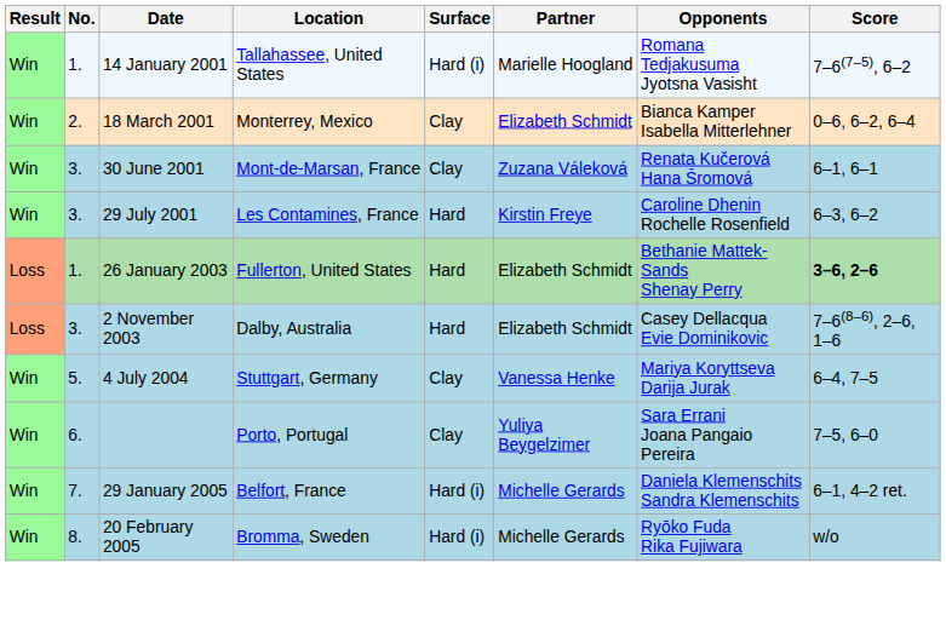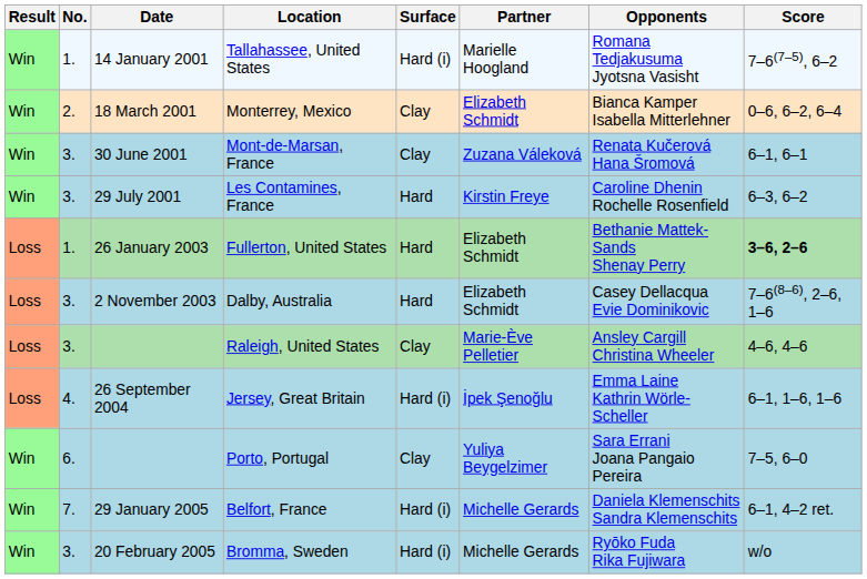 <table class="sortable wikitable" style="font-size:97%;">
 <tr>
 <th>Result</th>
 <th>No.</th>
 <th>Date</th>
 <th>Location</th>
 <th>Surface</th>
 <th>Partner</th>
 <th>Opponents</th>
 <th class="unsortable">Score</th>
 </tr>
 <tr style="background:#f0f8ff;">
 <td style="background:#98fb98;">Win</td>
 <td>1.</td>
 <td>14 January 2001</td>
 <td><a href='#'>Tallahassee</a>, United States</td>
 <td>Hard (i)</td>
 <td> Marielle Hoogland</td>
 <td> <a href='#'>Romana Tedjakusuma</a> <br>  Jyotsna Vasisht</td>
 <td>7–6<sup>(7–5)</sup>, 6–2</td>
 </tr>
 <tr style="background:#ffe4c4;">
 <td style="background:#98fb98;">Win</td>
 <td>2.</td>
 <td>18 March 2001</td>
 <td>Monterrey, Mexico</td>
 <td>Clay</td>
 <td> <a href='#'>Elizabeth Schmidt</a></td>
 <td> Bianca Kamper <br>  Isabella Mitterlehner</td>
 <td>0–6, 6–2, 6–4</td>
 </tr>
 <tr style="background:lightblue;">
 <td style="background:#98fb98;">Win</td>
 <td>3.</td>
 <td>30 June 2001</td>
 <td><a href='#'>Mont-de-Marsan</a>, France</td>
 <td>Clay</td>
 <td> <a href='#'>Zuzana Váleková</a></td>
 <td> <a href='#'>Renata Kučerová</a> <br>  <a href='#'>Hana Šromová</a></td>
 <td>6–1, 6–1</td>
 </tr>
 <tr style="background:lightblue;">
 <td style="background:#98fb98;">Win</td>
 <td>3.</td>
 <td>29 July 2001</td>
 <td><a href='#'>Les Contamines</a>, France</td>
 <td>Hard</td>
 <td> <a href='#'>Kirstin Freye</a></td>
 <td> <a href='#'>Caroline Dhenin</a> <br>  Rochelle Rosenfield</td>
 <td>6–3, 6–2</td>
 </tr>
 <tr style="background:#addfad;">
 <td style="background:#ffa07a;">Loss</td>
 <td>1.</td>
 <td>26 January 2003</td>
 <td><a href='#'>Fullerton</a>, United States</td>
 <td>Hard</td>
 <td> Elizabeth Schmidt</td>
 <td> <a href='#'>Bethanie Mattek-Sands</a> <br>  <a href='#'>Shenay Perry</a></td>
 <td><strong>3–6, 2–6</strong></td>
 </tr>
 <tr style="background:lightblue;">
 <td style="background:#ffa07a;">Loss</td>
 <td>3.</td>
 <td>2 November 2003</td>
 <td>Dalby, Australia</td>
 <td>Hard</td>
 <td> Elizabeth Schmidt</td>
 <td> Casey Dellacqua <br>  <a href='#'>Evie Dominikovic</a></td>
 <td>7–6<sup>(8–6)</sup>, 2–6, 1–6</td>
 </tr>
+<tr style="background:#addfad;">
+<td style="background:#ffa07a;">Loss</td>
+<td>3.</td>
+<td></td>
+<td><a href='#'>Raleigh</a>, United States</td>
+<td>Clay</td>
+<td> <a href='#'>Marie-Ève Pelletier</a></td>
+<td> <a href='#'>Ansley Cargill</a> <br>  <a href='#'>Christina Wheeler</a></td>
+<td>4–6, 4–6</td>
+</tr>
 <tr style="background:lightblue;">
-<td style="background:#98fb98;">Win</td>
-<td>5.</td>
-<td>4 July 2004</td>
-<td><a href='#'>Stuttgart</a>, Germany</td>
-<td>Clay</td>
-<td> <a href='#'>Vanessa Henke</a></td>
-<td> <a href='#'>Mariya Koryttseva</a> <br>  <a href='#'>Darija Jurak</a></td>
-<td>6–4, 7–5</td>
+<td style="background:#ffa07a;">Loss</td>
+<td>4.</td>
+<td>26 September 2004</td>
+<td><a href='#'>Jersey</a>, Great Britain</td>
+<td>Hard (i)</td>
+<td> <a href='#'>İpek Şenoğlu</a></td>
+<td> <a href='#'>Emma Laine</a> <br>  <a href='#'>Kathrin Wörle-Scheller</a></td>
+<td>6–1, 1–6, 1–6</td>
 </tr>
 <tr style="background:lightblue;">
 <td style="background:#98fb98;">Win</td>
 <td>6.</td>
 <td></td>
 <td><a href='#'>Porto</a>, Portugal</td>
 <td>Clay</td>
 <td> <a href='#'>Yuliya Beygelzimer</a></td>
 <td> <a href='#'>Sara Errani</a> <br>  Joana Pangaio Pereira</td>
 <td>7–5, 6–0</td>
 </tr>
 <tr style="background:lightblue;">
 <td style="background:#98fb98;">Win</td>
 <td>7.</td>
 <td>29 January 2005</td>
 <td><a href='#'>Belfort</a>, France</td>
 <td>Hard (i)</td>
 <td> <a href='#'>Michelle Gerards</a></td>
 <td> <a href='#'>Daniela Klemenschits</a> <br>  <a href='#'>Sandra Klemenschits</a></td>
 <td>6–1, 4–2 ret.</td>
 </tr>
 <tr style="background:lightblue;">
 <td style="background:#98fb98;">Win</td>
-<td>8.</td>
+<td>3.</td>
 <td>20 February 2005</td>
 <td><a href='#'>Bromma</a>, Sweden</td>
 <td>Hard (i)</td>
 <td> Michelle Gerards</td>
 <td> <a href='#'>Ryōko Fuda</a> <br>  <a href='#'>Rika Fujiwara</a></td>
 <td>w/o</td>
 </tr>
 </table>
